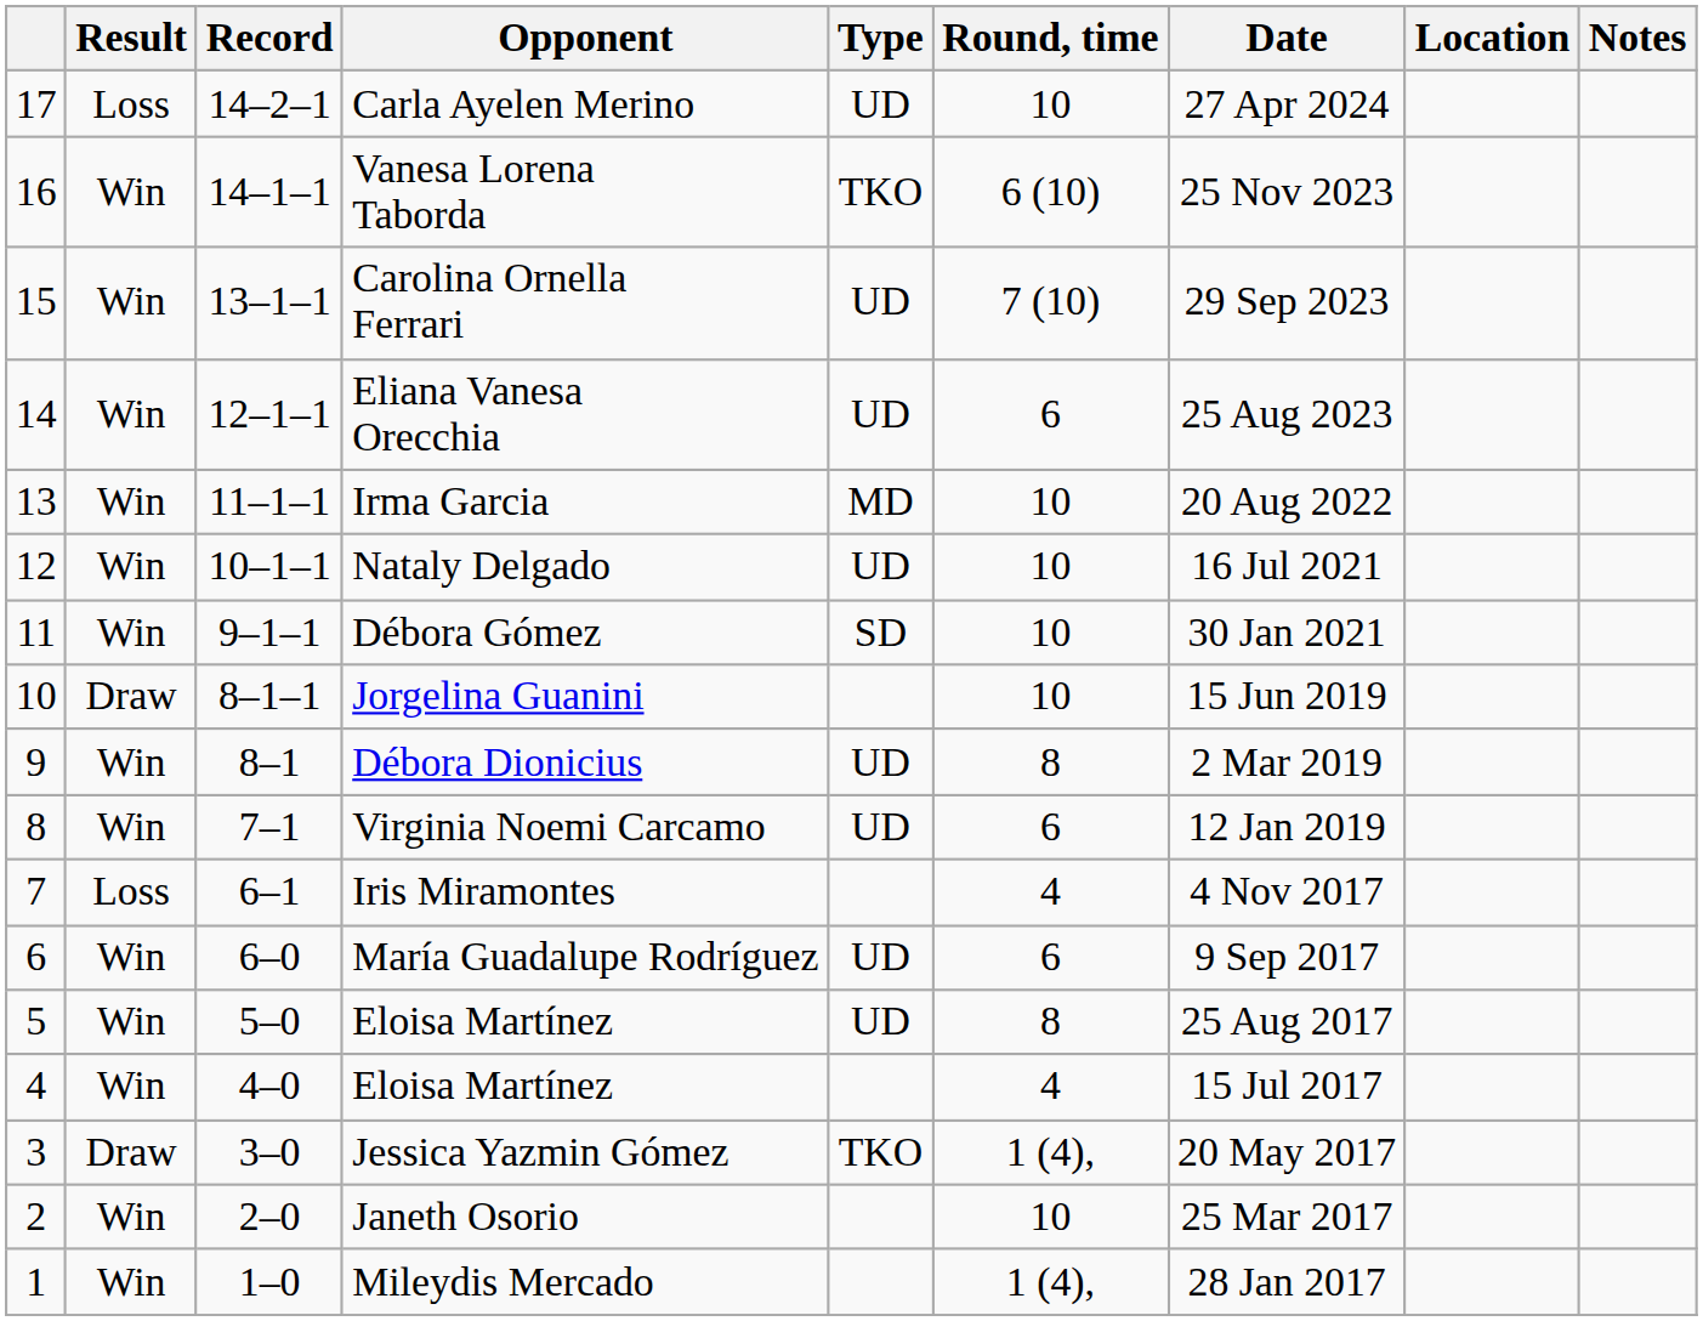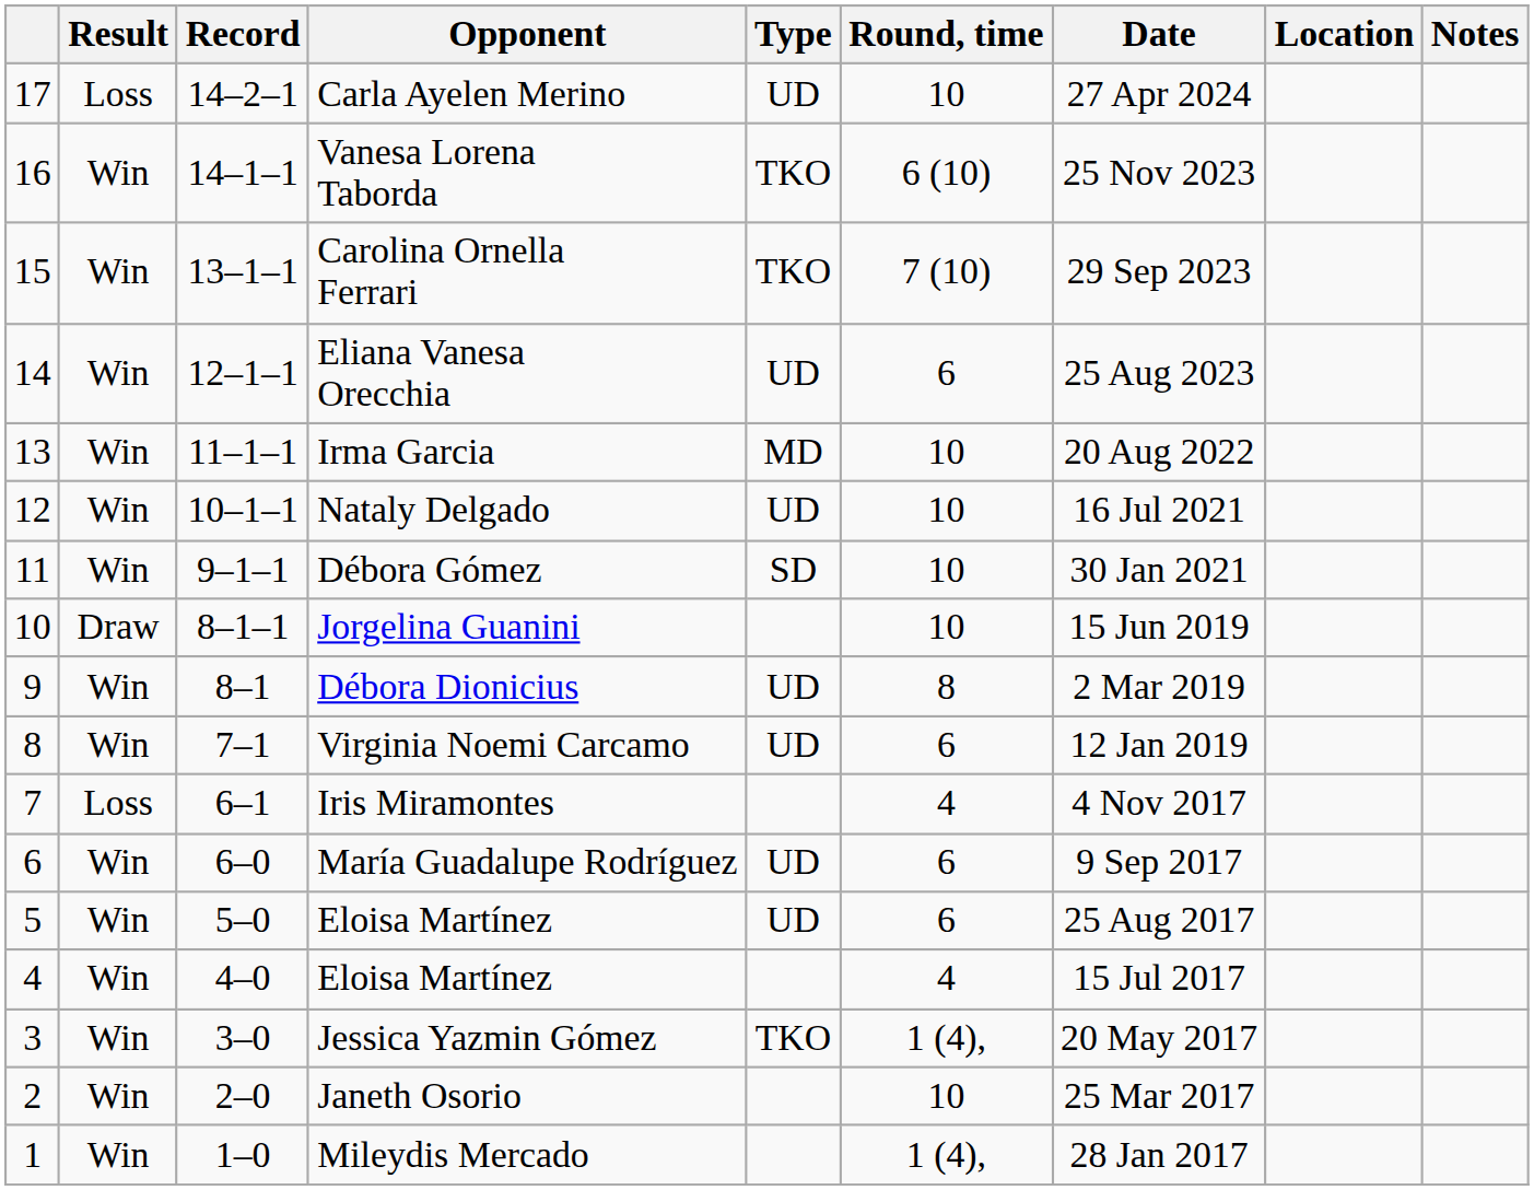 <table class="wikitable" style="text-align:center">
 <tr>
 <th></th>
 <th>Result</th>
 <th>Record</th>
 <th>Opponent</th>
 <th>Type</th>
 <th>Round, time</th>
 <th>Date</th>
 <th>Location</th>
 <th>Notes</th>
 </tr>
 <tr>
 <td>17</td>
 <td>Loss</td>
 <td>14–2–1</td>
 <td style="text-align:left;"> Carla Ayelen Merino</td>
 <td>UD</td>
 <td>10</td>
 <td>27 Apr 2024</td>
 <td style="text-align:left;"> </td>
 <td style="text-align:left;"></td>
 </tr>
 <tr>
 <td>16</td>
 <td>Win</td>
 <td>14–1–1</td>
 <td style="text-align:left;"> Vanesa Lorena<br>Taborda</td>
 <td>TKO</td>
 <td>6 (10)</td>
 <td>25 Nov 2023</td>
 <td style="text-align:left;"> </td>
 <td style="text-align:left;"></td>
 </tr>
 <tr>
 <td>15</td>
 <td>Win</td>
 <td>13–1–1</td>
 <td style="text-align:left;"> Carolina Ornella<br>Ferrari</td>
-<td>UD</td>
+<td>TKO</td>
 <td>7 (10)</td>
 <td>29 Sep 2023</td>
 <td style="text-align:left;"> </td>
 <td style="text-align:left;"></td>
 </tr>
 <tr>
 <td>14</td>
 <td>Win</td>
 <td>12–1–1</td>
 <td style="text-align:left;"> Eliana Vanesa<br>Orecchia</td>
 <td>UD</td>
 <td>6</td>
 <td>25 Aug 2023</td>
 <td style="text-align:left;"> </td>
 <td></td>
 </tr>
 <tr>
 <td>13</td>
 <td>Win</td>
 <td>11–1–1</td>
 <td style="text-align:left;"> Irma Garcia</td>
 <td>MD</td>
 <td>10</td>
 <td>20 Aug 2022</td>
 <td style="text-align:left;"> </td>
 <td style="text-align:left;"></td>
 </tr>
 <tr>
 <td>12</td>
 <td>Win</td>
 <td>10–1–1</td>
 <td style="text-align:left;"> Nataly Delgado</td>
 <td>UD</td>
 <td>10</td>
 <td>16 Jul 2021</td>
 <td style="text-align:left;"> </td>
 <td style="text-align:left;"></td>
 </tr>
 <tr>
 <td>11</td>
 <td>Win</td>
 <td>9–1–1</td>
 <td align=left> Débora Gómez</td>
 <td>SD</td>
 <td>10</td>
 <td>30 Jan 2021</td>
 <td align=left></td>
 <td align=left></td>
 </tr>
 <tr>
 <td>10</td>
 <td>Draw</td>
 <td>8–1–1</td>
 <td align=left> <a href='#'>Jorgelina Guanini</a></td>
 <td></td>
 <td>10</td>
 <td>15 Jun 2019</td>
 <td align=left></td>
 <td align=left></td>
 </tr>
 <tr>
 <td>9</td>
 <td>Win</td>
 <td>8–1</td>
 <td align=left> <a href='#'>Débora Dionicius</a></td>
 <td>UD</td>
 <td>8</td>
 <td>2 Mar 2019</td>
 <td align=left></td>
 <td></td>
 </tr>
 <tr>
 <td>8</td>
 <td>Win</td>
 <td>7–1</td>
 <td align=left> Virginia Noemi Carcamo</td>
 <td>UD</td>
 <td>6</td>
 <td>12 Jan 2019</td>
 <td align=left></td>
 <td></td>
 </tr>
 <tr>
 <td>7</td>
 <td>Loss</td>
 <td>6–1</td>
 <td align=left> Iris Miramontes</td>
 <td></td>
 <td>4</td>
 <td>4 Nov 2017</td>
 <td align=left></td>
 <td></td>
 </tr>
 <tr>
 <td>6</td>
 <td>Win</td>
 <td>6–0</td>
 <td align=left> María Guadalupe Rodríguez</td>
 <td>UD</td>
 <td>6</td>
 <td>9 Sep 2017</td>
 <td align=left></td>
 <td></td>
 </tr>
 <tr>
 <td>5</td>
 <td>Win</td>
 <td>5–0</td>
 <td align=left> Eloisa Martínez</td>
 <td>UD</td>
-<td>8</td>
+<td>6</td>
 <td>25 Aug 2017</td>
 <td align=left></td>
 <td></td>
 </tr>
 <tr>
 <td>4</td>
 <td>Win</td>
 <td>4–0</td>
 <td align=left> Eloisa Martínez</td>
 <td></td>
 <td>4</td>
 <td>15 Jul 2017</td>
 <td align=left></td>
 <td></td>
 </tr>
 <tr>
 <td>3</td>
-<td>Draw</td>
+<td>Win</td>
 <td>3–0</td>
 <td align=left> Jessica Yazmin Gómez</td>
 <td>TKO</td>
 <td>1 (4), </td>
 <td>20 May 2017</td>
 <td align=left></td>
 <td></td>
 </tr>
 <tr>
 <td>2</td>
 <td>Win</td>
 <td>2–0</td>
 <td align=left> Janeth Osorio</td>
 <td></td>
 <td>10</td>
 <td>25 Mar 2017</td>
 <td align=left></td>
 <td></td>
 </tr>
 <tr>
 <td>1</td>
 <td>Win</td>
 <td>1–0</td>
 <td align=left> Mileydis Mercado</td>
 <td></td>
 <td>1 (4), </td>
 <td>28 Jan 2017</td>
 <td align=left></td>
 <td></td>
 </tr>
 <tr>
 </tr>
 </table>
